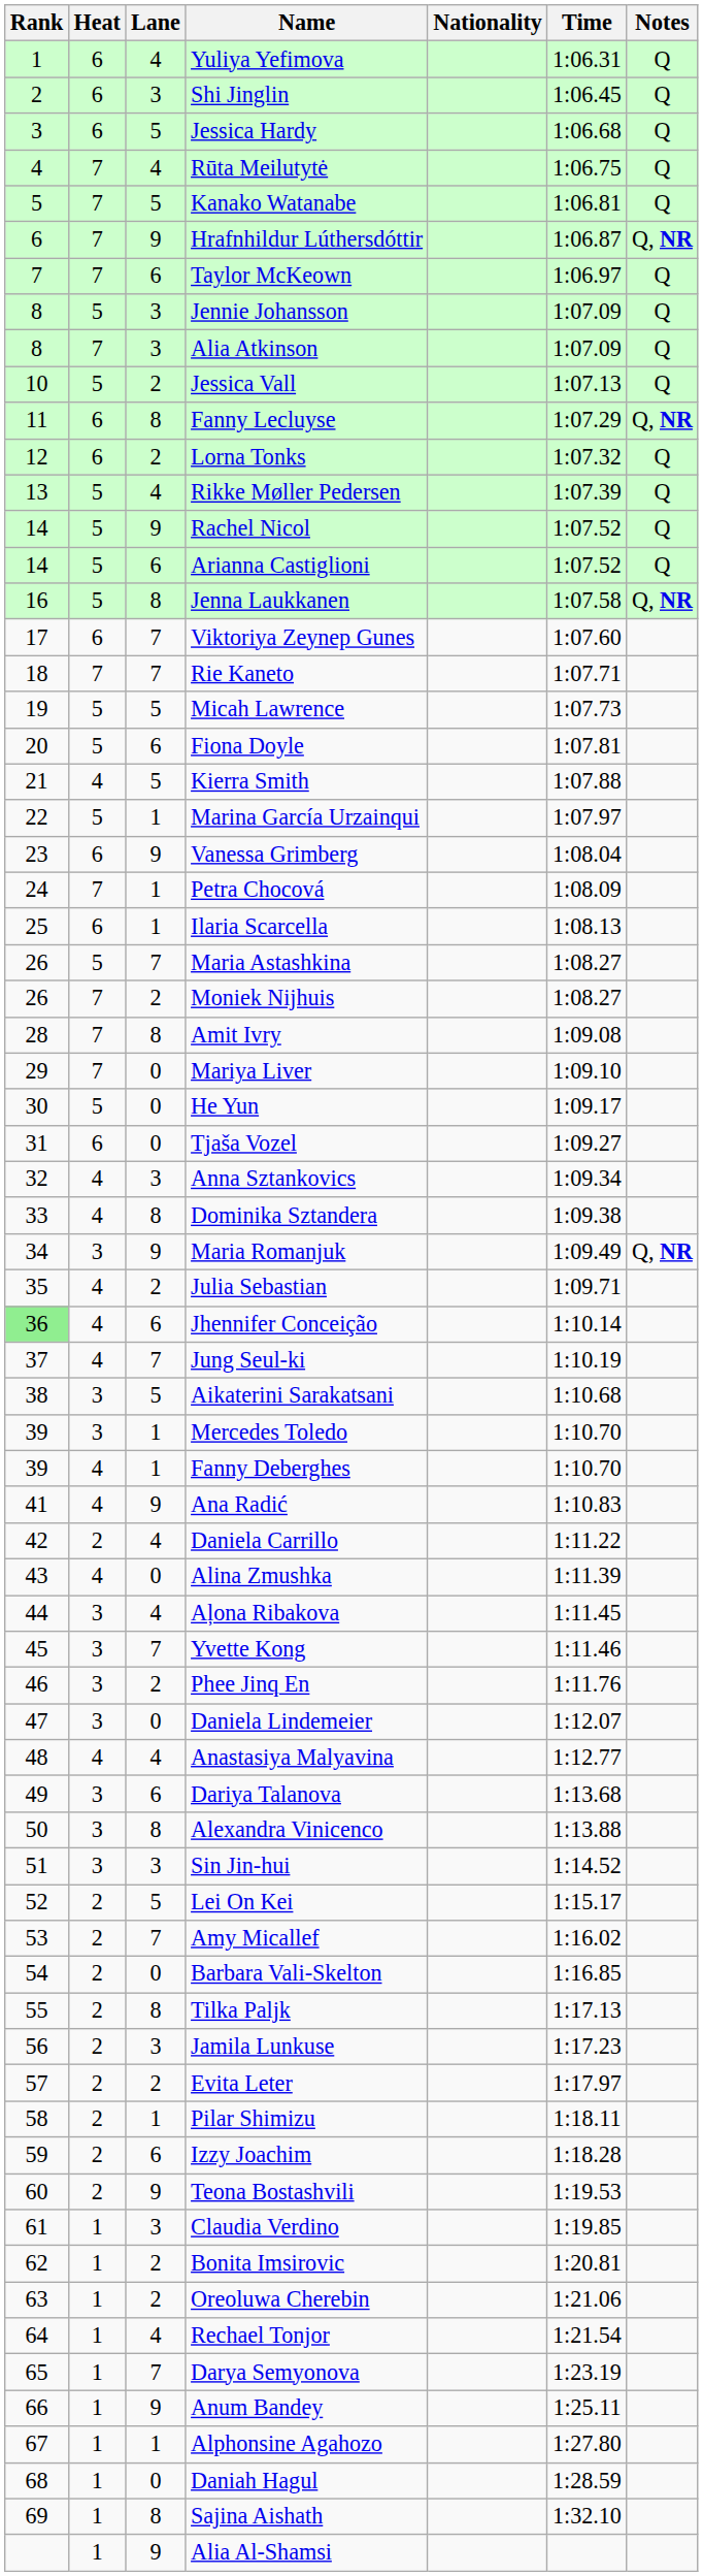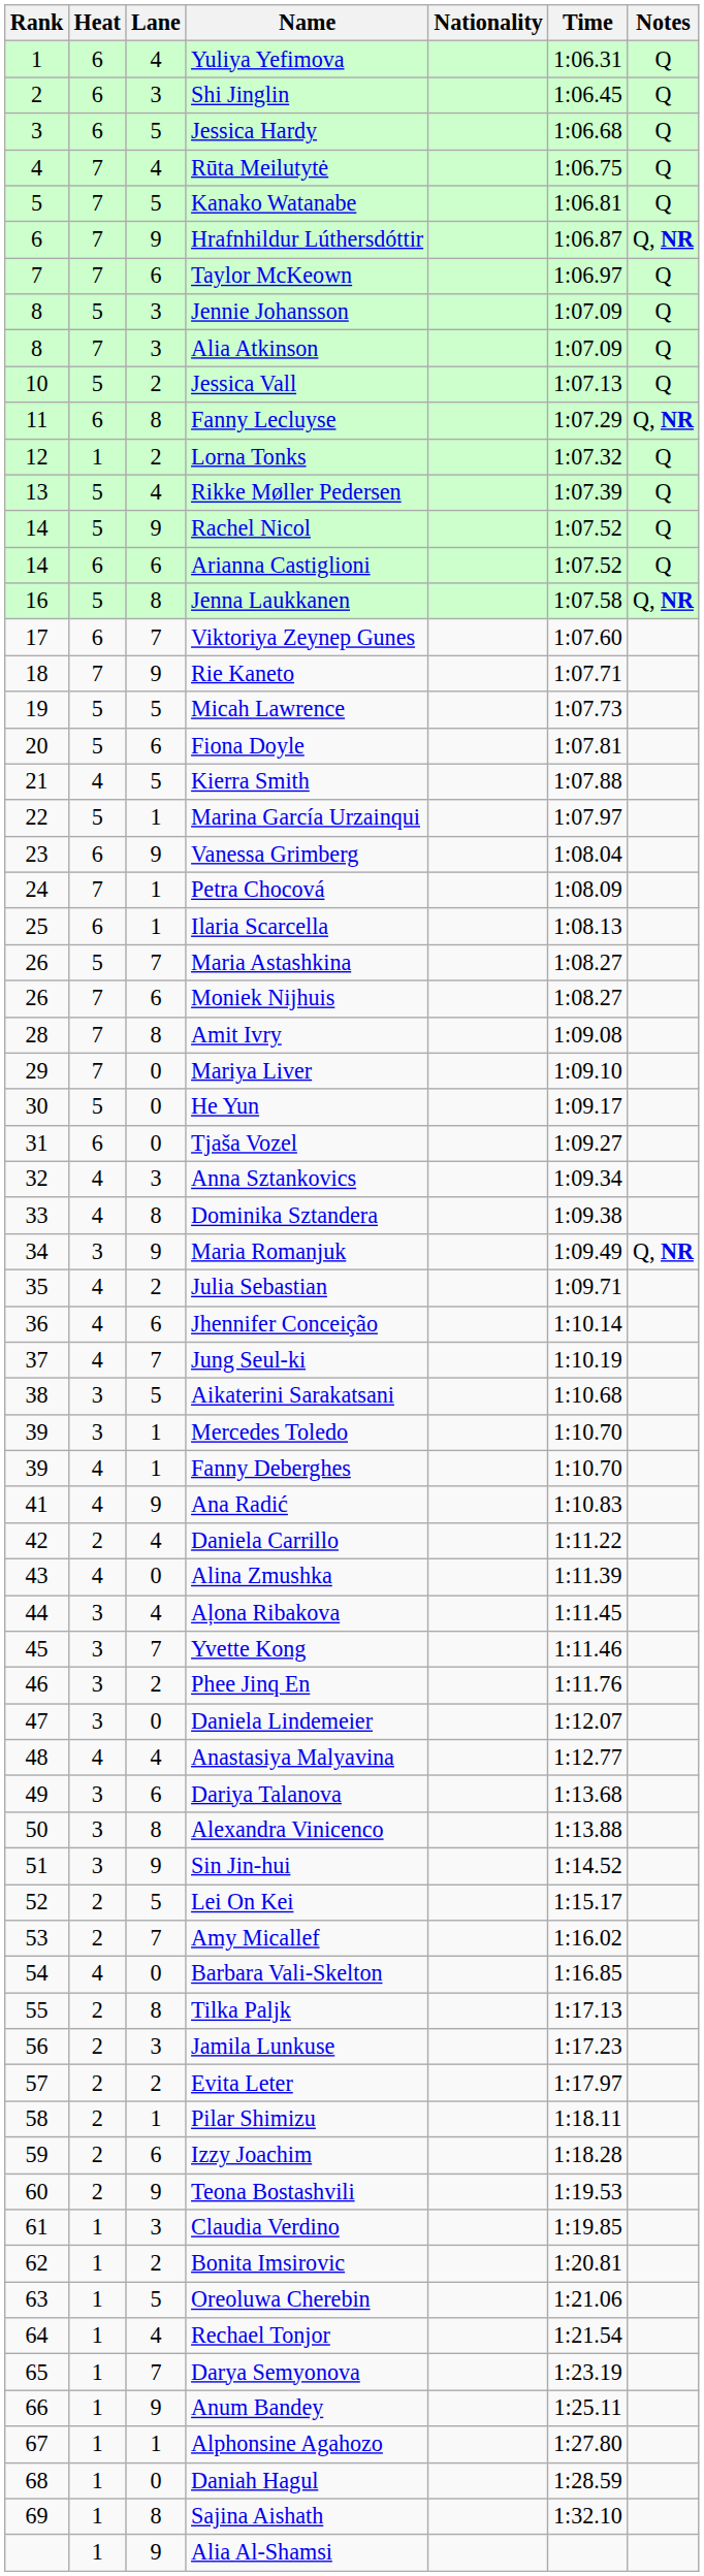 <table class="wikitable sortable" style="text-align:center">
 <tr>
 <th>Rank</th>
 <th>Heat</th>
 <th>Lane</th>
 <th>Name</th>
 <th>Nationality</th>
 <th>Time</th>
 <th>Notes</th>
 </tr>
 <tr bgcolor=ccffcc>
 <td>1</td>
 <td>6</td>
 <td>4</td>
 <td align=left><a href='#'>Yuliya Yefimova</a></td>
 <td align=left></td>
 <td>1:06.31</td>
 <td>Q</td>
 </tr>
 <tr bgcolor=ccffcc>
 <td>2</td>
 <td>6</td>
 <td>3</td>
 <td align=left><a href='#'>Shi Jinglin</a></td>
 <td align=left></td>
 <td>1:06.45</td>
 <td>Q</td>
 </tr>
 <tr bgcolor=ccffcc>
 <td>3</td>
 <td>6</td>
 <td>5</td>
 <td align=left><a href='#'>Jessica Hardy</a></td>
 <td align=left></td>
 <td>1:06.68</td>
 <td>Q</td>
 </tr>
 <tr bgcolor=ccffcc>
 <td>4</td>
 <td>7</td>
 <td>4</td>
 <td align=left><a href='#'>Rūta Meilutytė</a></td>
 <td align=left></td>
 <td>1:06.75</td>
 <td>Q</td>
 </tr>
 <tr bgcolor=ccffcc>
 <td>5</td>
 <td>7</td>
 <td>5</td>
 <td align=left><a href='#'>Kanako Watanabe</a></td>
 <td align=left></td>
 <td>1:06.81</td>
 <td>Q</td>
 </tr>
 <tr bgcolor=ccffcc>
 <td>6</td>
 <td>7</td>
 <td>9</td>
 <td align=left><a href='#'>Hrafnhildur Lúthersdóttir</a></td>
 <td align=left></td>
 <td>1:06.87</td>
 <td>Q, <strong><a href='#'>NR</a></strong></td>
 </tr>
 <tr bgcolor=ccffcc>
 <td>7</td>
 <td>7</td>
 <td>6</td>
 <td align=left><a href='#'>Taylor McKeown</a></td>
 <td align=left></td>
 <td>1:06.97</td>
 <td>Q</td>
 </tr>
 <tr bgcolor=ccffcc>
 <td>8</td>
 <td>5</td>
 <td>3</td>
 <td align=left><a href='#'>Jennie Johansson</a></td>
 <td align=left></td>
 <td>1:07.09</td>
 <td>Q</td>
 </tr>
 <tr bgcolor=ccffcc>
 <td>8</td>
 <td>7</td>
 <td>3</td>
 <td align=left><a href='#'>Alia Atkinson</a></td>
 <td align=left></td>
 <td>1:07.09</td>
 <td>Q</td>
 </tr>
 <tr bgcolor=ccffcc>
 <td>10</td>
 <td>5</td>
 <td>2</td>
 <td align=left><a href='#'>Jessica Vall</a></td>
 <td align=left></td>
 <td>1:07.13</td>
 <td>Q</td>
 </tr>
 <tr bgcolor=ccffcc>
 <td>11</td>
 <td>6</td>
 <td>8</td>
 <td align=left><a href='#'>Fanny Lecluyse</a></td>
 <td align=left></td>
 <td>1:07.29</td>
 <td>Q, <strong><a href='#'>NR</a></strong></td>
 </tr>
 <tr bgcolor=ccffcc>
 <td>12</td>
-<td>6</td>
+<td>1</td>
 <td>2</td>
 <td align=left><a href='#'>Lorna Tonks</a></td>
 <td align=left></td>
 <td>1:07.32</td>
 <td>Q</td>
 </tr>
 <tr bgcolor=ccffcc>
 <td>13</td>
 <td>5</td>
 <td>4</td>
 <td align=left><a href='#'>Rikke Møller Pedersen</a></td>
 <td align=left></td>
 <td>1:07.39</td>
 <td>Q</td>
 </tr>
 <tr bgcolor=ccffcc>
 <td>14</td>
 <td>5</td>
 <td>9</td>
 <td align=left><a href='#'>Rachel Nicol</a></td>
 <td align=left></td>
 <td>1:07.52</td>
 <td>Q</td>
 </tr>
 <tr bgcolor=ccffcc>
 <td>14</td>
-<td>5</td>
+<td>6</td>
 <td>6</td>
 <td align=left><a href='#'>Arianna Castiglioni</a></td>
 <td align=left></td>
 <td>1:07.52</td>
 <td>Q</td>
 </tr>
 <tr bgcolor=ccffcc>
 <td>16</td>
 <td>5</td>
 <td>8</td>
 <td align=left><a href='#'>Jenna Laukkanen</a></td>
 <td align=left></td>
 <td>1:07.58</td>
 <td>Q, <strong><a href='#'>NR</a></strong></td>
 </tr>
 <tr>
 <td>17</td>
 <td>6</td>
 <td>7</td>
 <td align=left><a href='#'>Viktoriya Zeynep Gunes</a></td>
 <td align=left></td>
 <td>1:07.60</td>
 <td></td>
 </tr>
 <tr>
 <td>18</td>
 <td>7</td>
-<td>7</td>
+<td>9</td>
 <td align=left><a href='#'>Rie Kaneto</a></td>
 <td align=left></td>
 <td>1:07.71</td>
 <td></td>
 </tr>
 <tr>
 <td>19</td>
 <td>5</td>
 <td>5</td>
 <td align=left><a href='#'>Micah Lawrence</a></td>
 <td align=left></td>
 <td>1:07.73</td>
 <td></td>
 </tr>
 <tr>
 <td>20</td>
 <td>5</td>
 <td>6</td>
 <td align=left><a href='#'>Fiona Doyle</a></td>
 <td align=left></td>
 <td>1:07.81</td>
 <td></td>
 </tr>
 <tr>
 <td>21</td>
 <td>4</td>
 <td>5</td>
 <td align=left><a href='#'>Kierra Smith</a></td>
 <td align=left></td>
 <td>1:07.88</td>
 <td></td>
 </tr>
 <tr>
 <td>22</td>
 <td>5</td>
 <td>1</td>
 <td align=left><a href='#'>Marina García Urzainqui</a></td>
 <td align=left></td>
 <td>1:07.97</td>
 <td></td>
 </tr>
 <tr>
 <td>23</td>
 <td>6</td>
 <td>9</td>
 <td align=left><a href='#'>Vanessa Grimberg</a></td>
 <td align=left></td>
 <td>1:08.04</td>
 <td></td>
 </tr>
 <tr>
 <td>24</td>
 <td>7</td>
 <td>1</td>
 <td align=left><a href='#'>Petra Chocová</a></td>
 <td align=left></td>
 <td>1:08.09</td>
 <td></td>
 </tr>
 <tr>
 <td>25</td>
 <td>6</td>
 <td>1</td>
 <td align=left><a href='#'>Ilaria Scarcella</a></td>
 <td align=left></td>
 <td>1:08.13</td>
 <td></td>
 </tr>
 <tr>
 <td>26</td>
 <td>5</td>
 <td>7</td>
 <td align=left><a href='#'>Maria Astashkina</a></td>
 <td align=left></td>
 <td>1:08.27</td>
 <td></td>
 </tr>
 <tr>
 <td>26</td>
 <td>7</td>
-<td>2</td>
+<td>6</td>
 <td align=left><a href='#'>Moniek Nijhuis</a></td>
 <td align=left></td>
 <td>1:08.27</td>
 <td></td>
 </tr>
 <tr>
 <td>28</td>
 <td>7</td>
 <td>8</td>
 <td align=left><a href='#'>Amit Ivry</a></td>
 <td align=left></td>
 <td>1:09.08</td>
 <td></td>
 </tr>
 <tr>
 <td>29</td>
 <td>7</td>
 <td>0</td>
 <td align=left><a href='#'>Mariya Liver</a></td>
 <td align=left></td>
 <td>1:09.10</td>
 <td></td>
 </tr>
 <tr>
 <td>30</td>
 <td>5</td>
 <td>0</td>
 <td align=left><a href='#'>He Yun</a></td>
 <td align=left></td>
 <td>1:09.17</td>
 <td></td>
 </tr>
 <tr>
 <td>31</td>
 <td>6</td>
 <td>0</td>
 <td align=left><a href='#'>Tjaša Vozel</a></td>
 <td align=left></td>
 <td>1:09.27</td>
 <td></td>
 </tr>
 <tr>
 <td>32</td>
 <td>4</td>
 <td>3</td>
 <td align=left><a href='#'>Anna Sztankovics</a></td>
 <td align=left></td>
 <td>1:09.34</td>
 <td></td>
 </tr>
 <tr>
 <td>33</td>
 <td>4</td>
 <td>8</td>
 <td align=left><a href='#'>Dominika Sztandera</a></td>
 <td align=left></td>
 <td>1:09.38</td>
 <td></td>
 </tr>
 <tr>
 <td>34</td>
 <td>3</td>
 <td>9</td>
 <td align=left><a href='#'>Maria Romanjuk</a></td>
 <td align=left></td>
 <td>1:09.49</td>
 <td>Q, <strong><a href='#'>NR</a></strong></td>
 </tr>
 <tr>
 <td>35</td>
 <td>4</td>
 <td>2</td>
 <td align=left><a href='#'>Julia Sebastian</a></td>
 <td align=left></td>
 <td>1:09.71</td>
 <td></td>
 </tr>
 <tr>
-<td style="background: lightgreen;">36</td>
+<td>36</td>
 <td>4</td>
 <td>6</td>
 <td align=left><a href='#'>Jhennifer Conceição</a></td>
 <td align=left></td>
 <td>1:10.14</td>
 <td></td>
 </tr>
 <tr>
 <td>37</td>
 <td>4</td>
 <td>7</td>
 <td align=left><a href='#'>Jung Seul-ki</a></td>
 <td align=left></td>
 <td>1:10.19</td>
 <td></td>
 </tr>
 <tr>
 <td>38</td>
 <td>3</td>
 <td>5</td>
 <td align=left><a href='#'>Aikaterini Sarakatsani</a></td>
 <td align=left></td>
 <td>1:10.68</td>
 <td></td>
 </tr>
 <tr>
 <td>39</td>
 <td>3</td>
 <td>1</td>
 <td align=left><a href='#'>Mercedes Toledo</a></td>
 <td align=left></td>
 <td>1:10.70</td>
 <td></td>
 </tr>
 <tr>
 <td>39</td>
 <td>4</td>
 <td>1</td>
 <td align=left><a href='#'>Fanny Deberghes</a></td>
 <td align=left></td>
 <td>1:10.70</td>
 <td></td>
 </tr>
 <tr>
 <td>41</td>
 <td>4</td>
 <td>9</td>
 <td align=left><a href='#'>Ana Radić</a></td>
 <td align=left></td>
 <td>1:10.83</td>
 <td></td>
 </tr>
 <tr>
 <td>42</td>
 <td>2</td>
 <td>4</td>
 <td align=left><a href='#'>Daniela Carrillo</a></td>
 <td align=left></td>
 <td>1:11.22</td>
 <td></td>
 </tr>
 <tr>
 <td>43</td>
 <td>4</td>
 <td>0</td>
 <td align=left><a href='#'>Alina Zmushka</a></td>
 <td align=left></td>
 <td>1:11.39</td>
 <td></td>
 </tr>
 <tr>
 <td>44</td>
 <td>3</td>
 <td>4</td>
 <td align=left><a href='#'>Aļona Ribakova</a></td>
 <td align=left></td>
 <td>1:11.45</td>
 <td></td>
 </tr>
 <tr>
 <td>45</td>
 <td>3</td>
 <td>7</td>
 <td align=left><a href='#'>Yvette Kong</a></td>
 <td align=left></td>
 <td>1:11.46</td>
 <td></td>
 </tr>
 <tr>
 <td>46</td>
 <td>3</td>
 <td>2</td>
 <td align=left><a href='#'>Phee Jinq En</a></td>
 <td align=left></td>
 <td>1:11.76</td>
 <td></td>
 </tr>
 <tr>
 <td>47</td>
 <td>3</td>
 <td>0</td>
 <td align=left><a href='#'>Daniela Lindemeier</a></td>
 <td align=left></td>
 <td>1:12.07</td>
 <td></td>
 </tr>
 <tr>
 <td>48</td>
 <td>4</td>
 <td>4</td>
 <td align=left><a href='#'>Anastasiya Malyavina</a></td>
 <td align=left></td>
 <td>1:12.77</td>
 <td></td>
 </tr>
 <tr>
 <td>49</td>
 <td>3</td>
 <td>6</td>
 <td align=left><a href='#'>Dariya Talanova</a></td>
 <td align=left></td>
 <td>1:13.68</td>
 <td></td>
 </tr>
 <tr>
 <td>50</td>
 <td>3</td>
 <td>8</td>
 <td align=left><a href='#'>Alexandra Vinicenco</a></td>
 <td align=left></td>
 <td>1:13.88</td>
 <td></td>
 </tr>
 <tr>
 <td>51</td>
 <td>3</td>
-<td>3</td>
+<td>9</td>
 <td align=left><a href='#'>Sin Jin-hui</a></td>
 <td align=left></td>
 <td>1:14.52</td>
 <td></td>
 </tr>
 <tr>
 <td>52</td>
 <td>2</td>
 <td>5</td>
 <td align=left><a href='#'>Lei On Kei</a></td>
 <td align=left></td>
 <td>1:15.17</td>
 <td></td>
 </tr>
 <tr>
 <td>53</td>
 <td>2</td>
 <td>7</td>
 <td align=left><a href='#'>Amy Micallef</a></td>
 <td align=left></td>
 <td>1:16.02</td>
 <td></td>
 </tr>
 <tr>
 <td>54</td>
-<td>2</td>
+<td>4</td>
 <td>0</td>
 <td align=left><a href='#'>Barbara Vali-Skelton</a></td>
 <td align=left></td>
 <td>1:16.85</td>
 <td></td>
 </tr>
 <tr>
 <td>55</td>
 <td>2</td>
 <td>8</td>
 <td align=left><a href='#'>Tilka Paljk</a></td>
 <td align=left></td>
 <td>1:17.13</td>
 <td></td>
 </tr>
 <tr>
 <td>56</td>
 <td>2</td>
 <td>3</td>
 <td align=left><a href='#'>Jamila Lunkuse</a></td>
 <td align=left></td>
 <td>1:17.23</td>
 <td></td>
 </tr>
 <tr>
 <td>57</td>
 <td>2</td>
 <td>2</td>
 <td align=left><a href='#'>Evita Leter</a></td>
 <td align=left></td>
 <td>1:17.97</td>
 <td></td>
 </tr>
 <tr>
 <td>58</td>
 <td>2</td>
 <td>1</td>
 <td align=left><a href='#'>Pilar Shimizu</a></td>
 <td align=left></td>
 <td>1:18.11</td>
 <td></td>
 </tr>
 <tr>
 <td>59</td>
 <td>2</td>
 <td>6</td>
 <td align=left><a href='#'>Izzy Joachim</a></td>
 <td align=left></td>
 <td>1:18.28</td>
 <td></td>
 </tr>
 <tr>
 <td>60</td>
 <td>2</td>
 <td>9</td>
 <td align=left><a href='#'>Teona Bostashvili</a></td>
 <td align=left></td>
 <td>1:19.53</td>
 <td></td>
 </tr>
 <tr>
 <td>61</td>
 <td>1</td>
 <td>3</td>
 <td align=left><a href='#'>Claudia Verdino</a></td>
 <td align=left></td>
 <td>1:19.85</td>
 <td></td>
 </tr>
 <tr>
 <td>62</td>
 <td>1</td>
 <td>2</td>
 <td align=left><a href='#'>Bonita Imsirovic</a></td>
 <td align=left></td>
 <td>1:20.81</td>
 <td></td>
 </tr>
 <tr>
 <td>63</td>
 <td>1</td>
-<td>2</td>
+<td>5</td>
 <td align=left><a href='#'>Oreoluwa Cherebin</a></td>
 <td align=left></td>
 <td>1:21.06</td>
 <td></td>
 </tr>
 <tr>
 <td>64</td>
 <td>1</td>
 <td>4</td>
 <td align=left><a href='#'>Rechael Tonjor</a></td>
 <td align=left></td>
 <td>1:21.54</td>
 <td></td>
 </tr>
 <tr>
 <td>65</td>
 <td>1</td>
 <td>7</td>
 <td align=left><a href='#'>Darya Semyonova</a></td>
 <td align=left></td>
 <td>1:23.19</td>
 <td></td>
 </tr>
 <tr>
 <td>66</td>
 <td>1</td>
 <td>9</td>
 <td align=left><a href='#'>Anum Bandey</a></td>
 <td align=left></td>
 <td>1:25.11</td>
 <td></td>
 </tr>
 <tr>
 <td>67</td>
 <td>1</td>
 <td>1</td>
 <td align=left><a href='#'>Alphonsine Agahozo</a></td>
 <td align=left></td>
 <td>1:27.80</td>
 <td></td>
 </tr>
 <tr>
 <td>68</td>
 <td>1</td>
 <td>0</td>
 <td align=left><a href='#'>Daniah Hagul</a></td>
 <td align=left></td>
 <td>1:28.59</td>
 <td></td>
 </tr>
 <tr>
 <td>69</td>
 <td>1</td>
 <td>8</td>
 <td align=left><a href='#'>Sajina Aishath</a></td>
 <td align=left></td>
 <td>1:32.10</td>
 <td></td>
 </tr>
 <tr>
 <td></td>
 <td>1</td>
 <td>9</td>
 <td align=left><a href='#'>Alia Al-Shamsi</a></td>
 <td align=left></td>
 <td></td>
 <td></td>
 </tr>
 </table>
